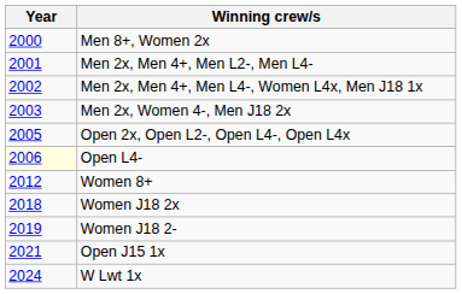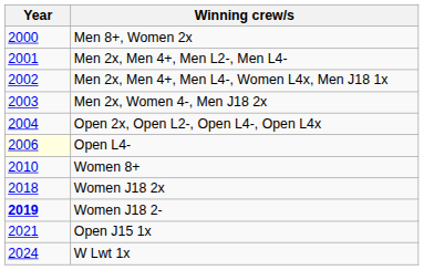 <table class="wikitable">
 <tr>
 <th width=70>Year</th>
 <th width=400>Winning crew/s</th>
 </tr>
 <tr>
 <td><a href='#'>2000</a></td>
 <td>Men 8+, Women 2x</td>
 </tr>
 <tr>
 <td><a href='#'>2001</a></td>
 <td>Men 2x, Men 4+, Men L2-, Men L4-</td>
 </tr>
 <tr>
 <td><a href='#'>2002</a></td>
 <td>Men 2x, Men 4+, Men L4-, Women L4x, Men J18 1x</td>
 </tr>
 <tr>
 <td><a href='#'>2003</a></td>
 <td>Men 2x, Women 4-, Men J18 2x</td>
 </tr>
 <tr>
-<td><a href='#'>2005</a></td>
+<td><a href='#'>2004</a></td>
 <td>Open 2x, Open L2-, Open L4-, Open L4x</td>
 </tr>
 <tr>
 <td style="background: lightyellow;"><a href='#'>2006</a></td>
 <td>Open L4-</td>
 </tr>
 <tr>
-<td><a href='#'>2012</a></td>
+<td><a href='#'>2010</a></td>
 <td>Women 8+</td>
 </tr>
 <tr>
 <td><a href='#'>2018</a></td>
 <td>Women J18 2x </td>
 </tr>
 <tr>
-<td><a href='#'>2019</a></td>
+<td><strong><a href='#'>2019</a></strong></td>
 <td>Women J18 2- </td>
 </tr>
 <tr>
 <td><a href='#'>2021</a></td>
 <td>Open J15 1x </td>
 </tr>
 <tr>
 <td><a href='#'>2024</a></td>
 <td>W Lwt 1x</td>
 </tr>
 </table>
